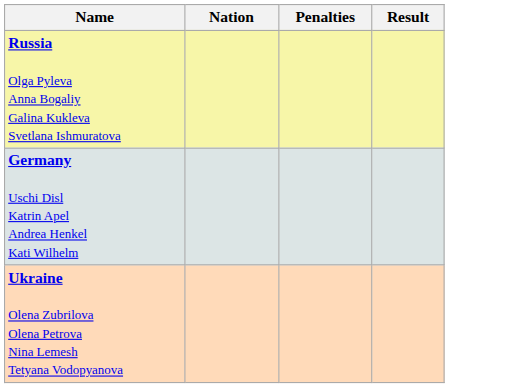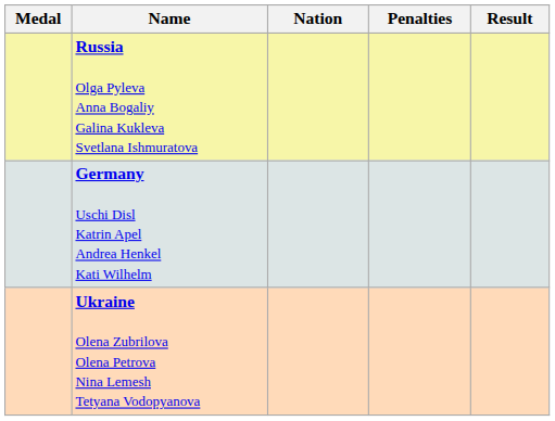 <table class=wikitable style="border:1px solid #AAAAAA;font-size:90%">
 <tr bgcolor="#E4E4E4">
+<th style="border-bottom:1px solid #AAAAAA" width=50>Medal</th>
 <th style="border-bottom:1px solid #AAAAAA" width=160>Name</th>
 <th style="border-bottom:1px solid #AAAAAA" width=80>Nation</th>
 <th style="border-bottom:1px solid #AAAAAA" width=80>Penalties</th>
 <th style="border-bottom:1px solid #AAAAAA" width=60>Result</th>
 </tr>
 <tr bgcolor="#F7F6A8">
+<td align="center"></td>
 <td><strong><a href='#'>Russia</a></strong><br><br><small><a href='#'>Olga Pyleva</a><br><a href='#'>Anna Bogaliy</a><br><a href='#'>Galina Kukleva</a><br><a href='#'>Svetlana Ishmuratova</a></small></td>
 <td></td>
 <td align="center"></td>
 <td align="center"></td>
 </tr>
 <tr bgcolor="#DCE5E5">
+<td align="center"></td>
 <td><strong><a href='#'>Germany</a></strong><br><br><small><a href='#'>Uschi Disl</a><br><a href='#'>Katrin Apel</a><br><a href='#'>Andrea Henkel</a><br><a href='#'>Kati Wilhelm</a></small></td>
 <td></td>
 <td align="center"></td>
 <td align="right"></td>
 </tr>
 <tr bgcolor="#FFDAB9">
+<td align="center"></td>
 <td><strong><a href='#'>Ukraine</a></strong><br><br><small><a href='#'>Olena Zubrilova</a><br><a href='#'>Olena Petrova</a><br><a href='#'>Nina Lemesh</a><br><a href='#'>Tetyana Vodopyanova</a></small></td>
 <td></td>
 <td align="center"></td>
 <td align="right"></td>
 </tr>
 </table>
